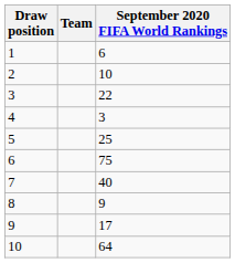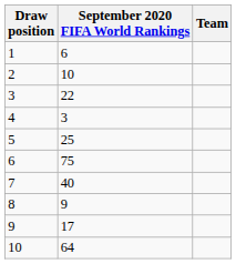 <table class="wikitable sortable" style="text-align: left;">
 <tr>
 <th>Draw<br>position</th>
+<th>September 2020<br><a href='#'>FIFA World Rankings</a></th>
 <th>Team</th>
-<th>September 2020<br><a href='#'>FIFA World Rankings</a></th>
 </tr>
 <tr>
 <td>1</td>
+<td>6</td>
 <td><strong></strong></td>
-<td>6</td>
 </tr>
 <tr>
 <td>2</td>
+<td>10</td>
 <td></td>
-<td>10</td>
 </tr>
 <tr>
 <td>3</td>
+<td>22</td>
 <td><em></em></td>
-<td>22</td>
 </tr>
 <tr>
 <td>4</td>
+<td>3</td>
 <td><strong></strong></td>
-<td>3</td>
 </tr>
 <tr>
 <td>5</td>
+<td>25</td>
 <td></td>
-<td>25</td>
 </tr>
 <tr>
 <td>6</td>
+<td>75</td>
 <td></td>
-<td>75</td>
 </tr>
 <tr>
 <td>7</td>
+<td>40</td>
 <td></td>
-<td>40</td>
 </tr>
 <tr>
 <td>8</td>
+<td>9</td>
 <td><strong></strong></td>
-<td>9</td>
 </tr>
 <tr>
 <td>9</td>
+<td>17</td>
 <td></td>
-<td>17</td>
 </tr>
 <tr>
 <td>10</td>
+<td>64</td>
 <td><strong></strong></td>
-<td>64</td>
 </tr>
 </table>
